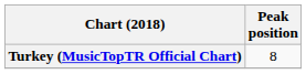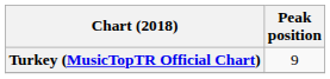 <table class="wikitable plainrowheaders sortable" style="text-align:center;" border="1">
 <tr>
 <th scope="col">Chart (2018)</th>
 <th scope="col">Peak<br>position</th>
 </tr>
 <tr>
 <th scope="row">Turkey (<a href='#'>MusicTopTR Official Chart</a>)</th>
-<td>8</td>
+<td>9</td>
 </tr>
 <tr>
 </tr>
 </table>
